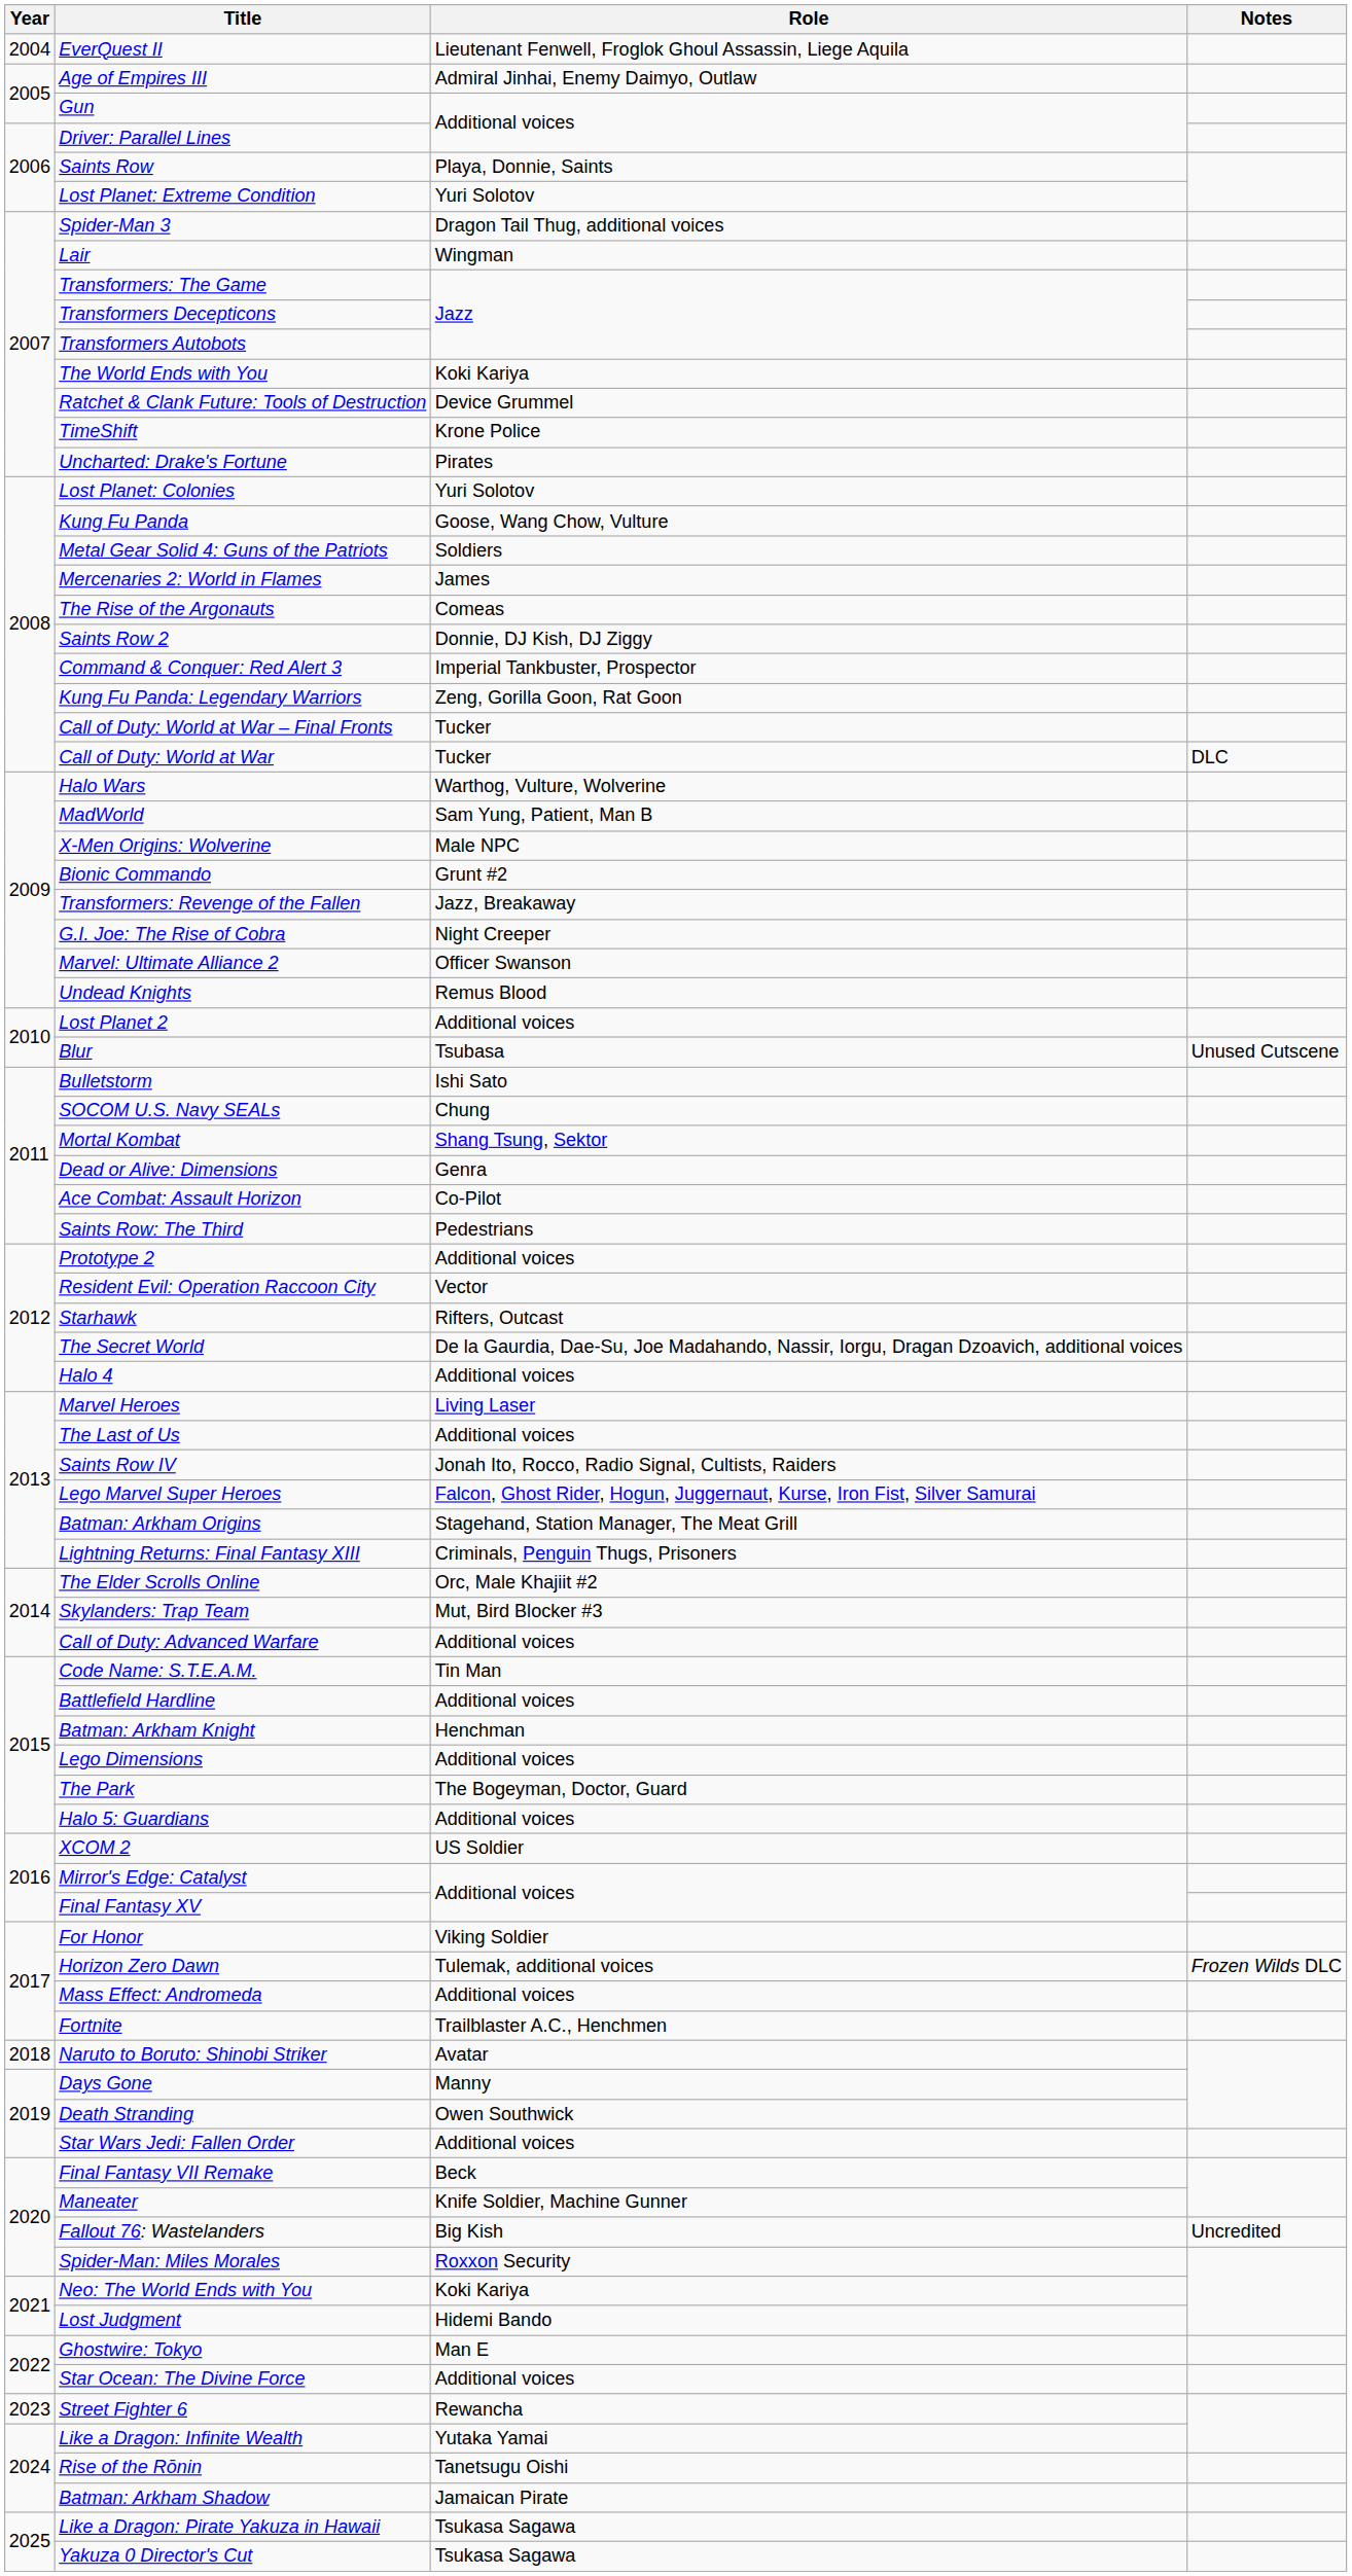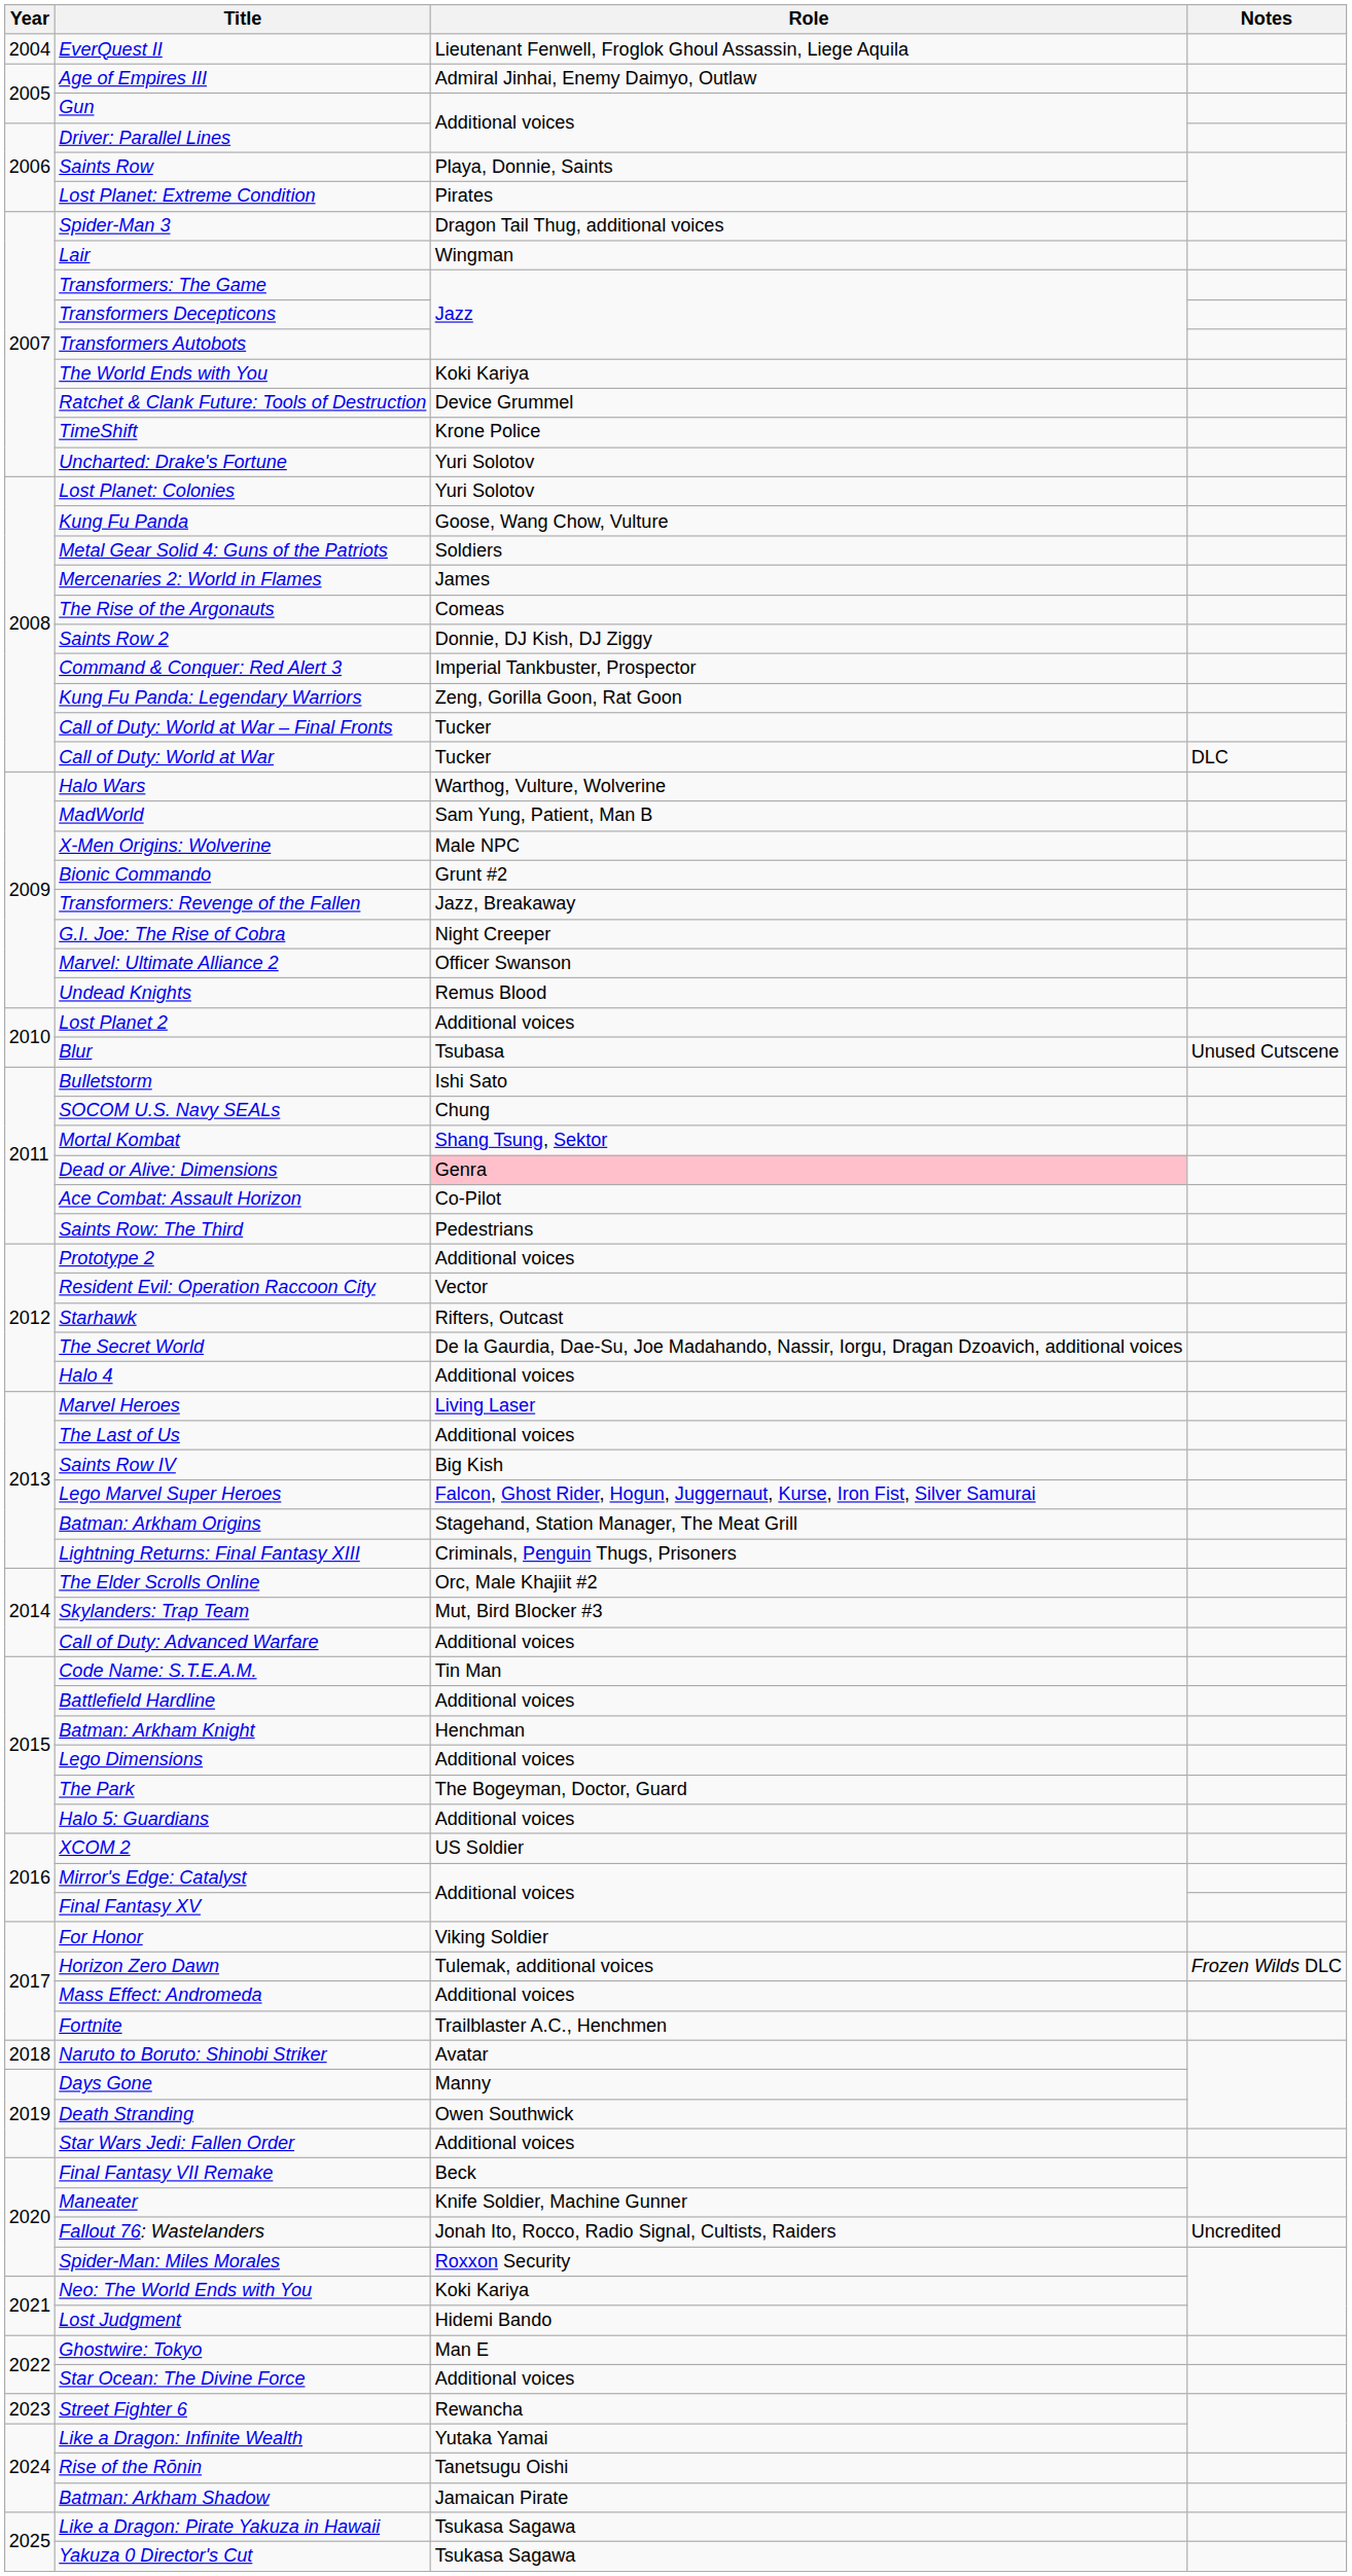 <table class="wikitable sortable">
 <tr>
 <th>Year</th>
 <th>Title</th>
 <th>Role</th>
 <th>Notes</th>
 </tr>
 <tr>
 <td>2004</td>
 <td><em><a href='#'>EverQuest II</a></em></td>
 <td>Lieutenant Fenwell, Froglok Ghoul Assassin, Liege Aquila</td>
 <td></td>
 </tr>
 <tr>
 <td rowspan="2">2005</td>
 <td><em><a href='#'>Age of Empires III</a></em></td>
 <td>Admiral Jinhai, Enemy Daimyo, Outlaw</td>
 <td></td>
 </tr>
 <tr>
 <td><em><a href='#'>Gun</a></em></td>
 <td rowspan="2">Additional voices</td>
 <td></td>
 </tr>
 <tr>
 <td rowspan="3">2006</td>
 <td><em><a href='#'>Driver: Parallel Lines</a></em></td>
 <td></td>
 </tr>
 <tr>
 <td><em><a href='#'>Saints Row</a></em></td>
 <td>Playa, Donnie, Saints</td>
 <td rowspan="2"></td>
 </tr>
 <tr>
 <td><em><a href='#'>Lost Planet: Extreme Condition</a></em></td>
-<td>Yuri Solotov</td>
+<td>Pirates</td>
 </tr>
 <tr>
 <td rowspan="9">2007</td>
 <td><em><a href='#'>Spider-Man 3</a></em></td>
 <td>Dragon Tail Thug, additional voices</td>
 <td></td>
 </tr>
 <tr>
 <td><em><a href='#'>Lair</a></em></td>
 <td>Wingman</td>
 <td></td>
 </tr>
 <tr>
 <td><em><a href='#'>Transformers: The Game</a></em></td>
 <td rowspan="3"><a href='#'>Jazz</a></td>
 <td></td>
 </tr>
 <tr>
 <td><em><a href='#'>Transformers Decepticons</a></em></td>
 <td></td>
 </tr>
 <tr>
 <td><em><a href='#'>Transformers Autobots</a></em></td>
 <td></td>
 </tr>
 <tr>
 <td data-sort-value="World Ends with You, The"><em><a href='#'>The World Ends with You</a></em></td>
 <td>Koki Kariya</td>
 <td></td>
 </tr>
 <tr>
 <td><em><a href='#'>Ratchet & Clank Future: Tools of Destruction</a></em></td>
 <td>Device Grummel</td>
 <td></td>
 </tr>
 <tr>
 <td><em><a href='#'>TimeShift</a></em></td>
 <td>Krone Police</td>
 <td></td>
 </tr>
 <tr>
 <td><em><a href='#'>Uncharted: Drake's Fortune</a></em></td>
-<td>Pirates</td>
+<td>Yuri Solotov</td>
 <td></td>
 </tr>
 <tr>
 <td rowspan="10">2008</td>
 <td><em><a href='#'>Lost Planet: Colonies</a></em></td>
 <td>Yuri Solotov</td>
 <td></td>
 </tr>
 <tr>
 <td><em><a href='#'>Kung Fu Panda</a></em></td>
 <td>Goose, Wang Chow, Vulture</td>
 <td></td>
 </tr>
 <tr>
 <td><em><a href='#'>Metal Gear Solid 4: Guns of the Patriots</a></em></td>
 <td>Soldiers</td>
 <td></td>
 </tr>
 <tr>
 <td><em><a href='#'>Mercenaries 2: World in Flames</a></em></td>
 <td>James</td>
 <td></td>
 </tr>
 <tr>
 <td data-sort-value="Rise of the Argonauts, The"><em><a href='#'>The Rise of the Argonauts</a></em></td>
 <td>Comeas</td>
 <td></td>
 </tr>
 <tr>
 <td><em><a href='#'>Saints Row 2</a></em></td>
 <td>Donnie, DJ Kish, DJ Ziggy</td>
 <td></td>
 </tr>
 <tr>
 <td><em><a href='#'>Command & Conquer: Red Alert 3</a></em></td>
 <td>Imperial Tankbuster, Prospector</td>
 <td></td>
 </tr>
 <tr>
 <td><em><a href='#'>Kung Fu Panda: Legendary Warriors</a></em></td>
 <td>Zeng, Gorilla Goon, Rat Goon</td>
 <td></td>
 </tr>
 <tr>
 <td><em><a href='#'>Call of Duty: World at War – Final Fronts</a></em></td>
 <td>Tucker</td>
 <td></td>
 </tr>
 <tr>
 <td><em><a href='#'>Call of Duty: World at War</a></em></td>
 <td>Tucker</td>
 <td>DLC</td>
 </tr>
 <tr>
 <td rowspan="8">2009</td>
 <td><em><a href='#'>Halo Wars</a></em></td>
 <td>Warthog, Vulture, Wolverine</td>
 <td></td>
 </tr>
 <tr>
 <td><em><a href='#'>MadWorld</a></em></td>
 <td>Sam Yung, Patient, Man B</td>
 <td></td>
 </tr>
 <tr>
 <td><em><a href='#'>X-Men Origins: Wolverine</a></em></td>
 <td>Male NPC</td>
 <td></td>
 </tr>
 <tr>
 <td><em><a href='#'>Bionic Commando</a></em></td>
 <td>Grunt #2</td>
 <td></td>
 </tr>
 <tr>
 <td><em><a href='#'>Transformers: Revenge of the Fallen</a></em></td>
 <td>Jazz, Breakaway</td>
 <td></td>
 </tr>
 <tr>
 <td><em><a href='#'>G.I. Joe: The Rise of Cobra</a></em></td>
 <td>Night Creeper</td>
 <td></td>
 </tr>
 <tr>
 <td><em><a href='#'>Marvel: Ultimate Alliance 2</a></em></td>
 <td>Officer Swanson</td>
 <td></td>
 </tr>
 <tr>
 <td><em><a href='#'>Undead Knights</a></em></td>
 <td>Remus Blood</td>
 <td></td>
 </tr>
 <tr>
 <td rowspan="2">2010</td>
 <td><em><a href='#'>Lost Planet 2</a></em></td>
 <td>Additional voices</td>
 <td></td>
 </tr>
 <tr>
 <td><em><a href='#'>Blur</a></em></td>
 <td>Tsubasa</td>
 <td>Unused Cutscene</td>
 </tr>
 <tr>
 <td rowspan="6">2011</td>
 <td><em><a href='#'>Bulletstorm</a></em></td>
 <td>Ishi Sato</td>
 <td></td>
 </tr>
 <tr>
 <td><em><a href='#'>SOCOM U.S. Navy SEALs</a></em></td>
 <td>Chung</td>
 <td></td>
 </tr>
 <tr>
 <td><em><a href='#'>Mortal Kombat</a></em></td>
 <td><a href='#'>Shang Tsung</a>, <a href='#'>Sektor</a></td>
 <td></td>
 </tr>
 <tr>
 <td><em><a href='#'>Dead or Alive: Dimensions</a></em></td>
-<td>Genra</td>
+<td style="background: pink;">Genra</td>
 <td></td>
 </tr>
 <tr>
 <td><em><a href='#'>Ace Combat: Assault Horizon</a></em></td>
 <td>Co-Pilot</td>
 <td></td>
 </tr>
 <tr>
 <td><em><a href='#'>Saints Row: The Third</a></em></td>
 <td>Pedestrians</td>
 <td></td>
 </tr>
 <tr>
 <td rowspan="5">2012</td>
 <td><em><a href='#'>Prototype 2</a></em></td>
 <td>Additional voices</td>
 <td></td>
 </tr>
 <tr>
 <td><em><a href='#'>Resident Evil: Operation Raccoon City</a></em></td>
 <td>Vector</td>
 <td></td>
 </tr>
 <tr>
 <td><em><a href='#'>Starhawk</a></em></td>
 <td>Rifters, Outcast</td>
 <td></td>
 </tr>
 <tr>
 <td data-sort-value="Secret World, The"><em><a href='#'>The Secret World</a></em></td>
 <td>De la Gaurdia, Dae-Su, Joe Madahando, Nassir, Iorgu, Dragan Dzoavich, additional voices</td>
 <td></td>
 </tr>
 <tr>
 <td><em><a href='#'>Halo 4</a></em></td>
 <td>Additional voices</td>
 <td></td>
 </tr>
 <tr>
 <td rowspan="6">2013</td>
 <td><em><a href='#'>Marvel Heroes</a></em></td>
 <td><a href='#'>Living Laser</a></td>
 <td></td>
 </tr>
 <tr>
 <td data-sort-value="Last of Us, The"><em><a href='#'>The Last of Us</a></em></td>
 <td>Additional voices</td>
 <td></td>
 </tr>
 <tr>
 <td><em><a href='#'>Saints Row IV</a></em></td>
-<td>Jonah Ito, Rocco, Radio Signal, Cultists, Raiders</td>
+<td>Big Kish</td>
 <td></td>
 </tr>
 <tr>
 <td><em><a href='#'>Lego Marvel Super Heroes</a></em></td>
 <td><a href='#'>Falcon</a>, <a href='#'>Ghost Rider</a>, <a href='#'>Hogun</a>, <a href='#'>Juggernaut</a>, <a href='#'>Kurse</a>, <a href='#'>Iron Fist</a>, <a href='#'>Silver Samurai</a></td>
 <td></td>
 </tr>
 <tr>
 <td><em><a href='#'>Batman: Arkham Origins</a></em></td>
 <td>Stagehand, Station Manager, The Meat Grill</td>
 <td></td>
 </tr>
 <tr>
 <td><em><a href='#'>Lightning Returns: Final Fantasy XIII</a></em></td>
 <td>Criminals, <a href='#'>Penguin</a> Thugs, Prisoners</td>
 <td></td>
 </tr>
 <tr>
 <td rowspan="3">2014</td>
 <td data-sort-value="Elder Scrolls Online, The"><em><a href='#'>The Elder Scrolls Online</a></em></td>
 <td>Orc, Male Khajiit #2</td>
 <td></td>
 </tr>
 <tr>
 <td><em><a href='#'>Skylanders: Trap Team</a></em></td>
 <td>Mut, Bird Blocker #3</td>
 <td></td>
 </tr>
 <tr>
 <td><em><a href='#'>Call of Duty: Advanced Warfare</a></em></td>
 <td>Additional voices</td>
 <td></td>
 </tr>
 <tr>
 <td rowspan="6">2015</td>
 <td><em><a href='#'>Code Name: S.T.E.A.M.</a></em></td>
 <td>Tin Man</td>
 <td></td>
 </tr>
 <tr>
 <td><em><a href='#'>Battlefield Hardline</a></em></td>
 <td>Additional voices</td>
 <td></td>
 </tr>
 <tr>
 <td><em><a href='#'>Batman: Arkham Knight</a></em></td>
 <td>Henchman</td>
 <td></td>
 </tr>
 <tr>
 <td><em><a href='#'>Lego Dimensions</a></em></td>
 <td>Additional voices</td>
 <td></td>
 </tr>
 <tr>
 <td data-sort-value="Park, The"><em><a href='#'>The Park</a></em></td>
 <td>The Bogeyman, Doctor, Guard</td>
 <td></td>
 </tr>
 <tr>
 <td><em><a href='#'>Halo 5: Guardians</a></em></td>
 <td>Additional voices</td>
 <td></td>
 </tr>
 <tr>
 <td rowspan="3">2016</td>
 <td><em><a href='#'>XCOM 2</a></em></td>
 <td>US Soldier</td>
 <td></td>
 </tr>
 <tr>
 <td><em><a href='#'>Mirror's Edge: Catalyst</a></em></td>
 <td rowspan="2">Additional voices</td>
 <td></td>
 </tr>
 <tr>
 <td><em><a href='#'>Final Fantasy XV</a></em></td>
 <td></td>
 </tr>
 <tr>
 <td rowspan="4">2017</td>
 <td><em><a href='#'>For Honor</a></em></td>
 <td>Viking Soldier</td>
 <td></td>
 </tr>
 <tr>
 <td><em><a href='#'>Horizon Zero Dawn</a></em></td>
 <td>Tulemak, additional voices</td>
 <td><em>Frozen Wilds</em> DLC</td>
 </tr>
 <tr>
 <td><em><a href='#'>Mass Effect: Andromeda</a></em></td>
 <td>Additional voices</td>
 <td></td>
 </tr>
 <tr>
 <td><em><a href='#'>Fortnite</a></em></td>
 <td>Trailblaster A.C., Henchmen</td>
 <td></td>
 </tr>
 <tr>
 <td>2018</td>
 <td><em><a href='#'>Naruto to Boruto: Shinobi Striker</a></em></td>
 <td>Avatar</td>
 <td rowspan="3"></td>
 </tr>
 <tr>
 <td rowspan="3">2019</td>
 <td><em><a href='#'>Days Gone</a></em></td>
 <td>Manny</td>
 </tr>
 <tr>
 <td><em><a href='#'>Death Stranding</a></em></td>
 <td>Owen Southwick</td>
 </tr>
 <tr>
 <td><em><a href='#'>Star Wars Jedi: Fallen Order</a></em></td>
 <td>Additional voices</td>
 <td></td>
 </tr>
 <tr>
 <td rowspan="4">2020</td>
 <td><em><a href='#'>Final Fantasy VII Remake</a></em></td>
 <td>Beck</td>
 <td rowspan="2"></td>
 </tr>
 <tr>
 <td><em><a href='#'>Maneater</a></em></td>
 <td>Knife Soldier, Machine Gunner</td>
 </tr>
 <tr>
 <td><em><a href='#'>Fallout 76</a>: Wastelanders</em></td>
-<td>Big Kish</td>
+<td>Jonah Ito, Rocco, Radio Signal, Cultists, Raiders</td>
 <td>Uncredited</td>
 </tr>
 <tr>
 <td><em><a href='#'>Spider-Man: Miles Morales</a></em></td>
 <td><a href='#'>Roxxon</a> Security</td>
 <td rowspan="3"></td>
 </tr>
 <tr>
 <td rowspan="2">2021</td>
 <td><em><a href='#'>Neo: The World Ends with You</a></em></td>
 <td>Koki Kariya</td>
 </tr>
 <tr>
 <td><em><a href='#'>Lost Judgment</a></em></td>
 <td>Hidemi Bando</td>
 </tr>
 <tr>
 <td rowspan="2">2022</td>
 <td><em><a href='#'>Ghostwire: Tokyo</a></em></td>
 <td>Man E</td>
 <td></td>
 </tr>
 <tr>
 <td><em><a href='#'>Star Ocean: The Divine Force</a></em></td>
 <td>Additional voices</td>
 <td></td>
 </tr>
 <tr>
 <td>2023</td>
 <td><em><a href='#'>Street Fighter 6</a></em></td>
 <td>Rewancha</td>
 <td rowspan="2"></td>
 </tr>
 <tr>
 <td rowspan="3">2024</td>
 <td><em><a href='#'>Like a Dragon: Infinite Wealth</a></em></td>
 <td>Yutaka Yamai</td>
 </tr>
 <tr>
 <td><em><a href='#'>Rise of the Rōnin</a></em></td>
 <td>Tanetsugu Oishi</td>
 <td></td>
 </tr>
 <tr>
 <td><em><a href='#'>Batman: Arkham Shadow</a></em></td>
 <td>Jamaican Pirate</td>
 <td></td>
 </tr>
 <tr>
 <td rowspan="2">2025</td>
 <td><em><a href='#'>Like a Dragon: Pirate Yakuza in Hawaii</a></em></td>
 <td>Tsukasa Sagawa</td>
 <td></td>
 </tr>
 <tr>
 <td><em><a href='#'>Yakuza 0 Director's Cut</a></em></td>
 <td>Tsukasa Sagawa</td>
 <td></td>
 </tr>
 </table>
